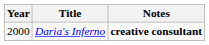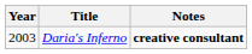 <table class="wikitable sortable">
 <tr>
 <th>Year</th>
 <th>Title</th>
 <th>Notes</th>
 </tr>
 <tr>
-<td>2000</td>
+<td>2003</td>
 <td><em><a href='#'>Daria's Inferno</a></em></td>
 <td><strong>creative consultant</strong></td>
 </tr>
 </table>
